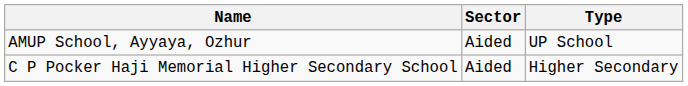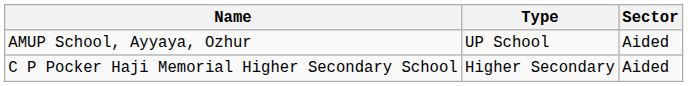 <table class="wikitable">
 <tr>
 <th>Name</th>
+<th>Type</th>
 <th>Sector</th>
-<th>Type</th>
 </tr>
 <tr>
 <td>AMUP School, Ayyaya, Ozhur</td>
+<td>UP School</td>
 <td>Aided</td>
-<td>UP School</td>
 </tr>
 <tr>
 <td>C P Pocker Haji Memorial Higher Secondary School</td>
+<td>Higher Secondary</td>
 <td>Aided</td>
-<td>Higher Secondary</td>
 </tr>
 </table>
